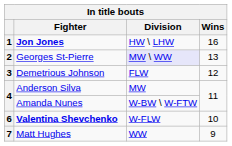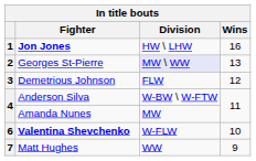 <table id="Wins_most_bouts_all_title" class=wikitable>
 <tr>
 <th colspan=8>In title bouts</th>
 </tr>
 <tr>
 <th></th>
 <th width=180>Fighter</th>
 <th>Division</th>
 <th>Wins</th>
 </tr>
 <tr>
 <th>1</th>
 <td> <strong><a href='#'>Jon Jones</a></strong></td>
 <td><a href='#'>HW</a> \ <a href='#'>LHW</a></td>
 <td align=center>16</td>
 </tr>
 <tr>
 <th>2</th>
 <td> <a href='#'>Georges St-Pierre</a></td>
 <td style="background: lavender;"><a href='#'>MW</a> \ <a href='#'>WW</a></td>
 <td align=center>13</td>
 </tr>
 <tr>
 <th>3</th>
 <td> <a href='#'>Demetrious Johnson</a></td>
 <td><a href='#'>FLW</a></td>
 <td align=center>12</td>
 </tr>
 <tr>
 <th rowspan=2>4</th>
 <td> <a href='#'>Anderson Silva</a></td>
-<td><a href='#'>MW</a></td>
+<td><a href='#'>W-BW</a> \ <a href='#'>W-FTW</a></td>
 <td rowspan=2 align=center>11</td>
 </tr>
 <tr>
 <td> <a href='#'>Amanda Nunes</a></td>
-<td><a href='#'>W-BW</a> \ <a href='#'>W-FTW</a></td>
+<td><a href='#'>MW</a></td>
 </tr>
 <tr>
 <th>6</th>
 <td> <strong><a href='#'>Valentina Shevchenko</a></strong></td>
 <td><a href='#'>W-FLW</a></td>
 <td align=center>10</td>
 </tr>
 <tr>
 <th>7</th>
 <td> <a href='#'>Matt Hughes</a></td>
 <td><a href='#'>WW</a></td>
 <td align=center>9</td>
 </tr>
 </table>
